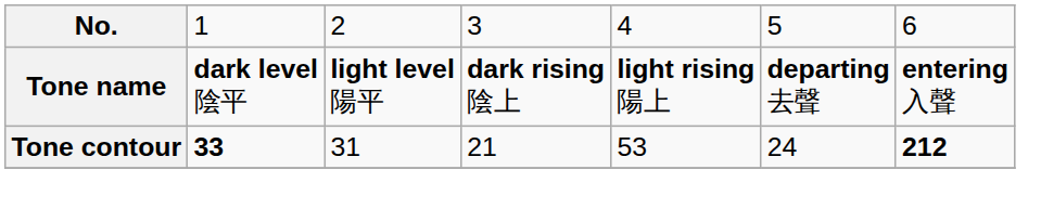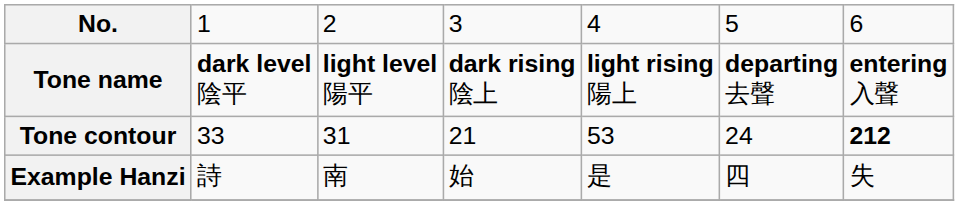 <table class="wikitable">
 <tr>
 <th>No.</th>
 <td>1</td>
 <td>2</td>
 <td>3</td>
 <td>4</td>
 <td>5</td>
 <td>6</td>
 </tr>
 <tr>
 <th>Tone name</th>
 <td><strong>dark level</strong><br>陰平</td>
 <td><strong>light level</strong><br>陽平</td>
 <td><strong>dark rising</strong><br>陰上</td>
 <td><strong>light rising</strong><br>陽上</td>
 <td><strong>departing</strong><br>去聲</td>
 <td><strong>entering</strong><br>入聲</td>
 </tr>
 <tr>
 <th>Tone contour</th>
-<td><strong> 33</strong></td>
+<td> 33</td>
 <td> 31</td>
 <td> 21</td>
 <td> 53</td>
 <td> 24</td>
 <td><strong> 212</strong></td>
 </tr>
 <tr>
+<th>Example Hanzi</th>
+<td>詩</td>
+<td>南</td>
+<td>始</td>
+<td>是</td>
+<td>四</td>
+<td>失</td>
+</tr>
+<tr>
 </tr>
 </table>
